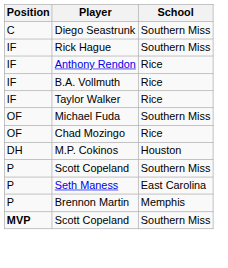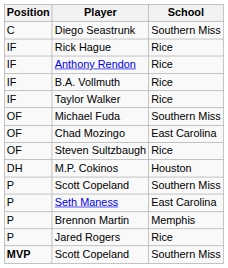 <table class="wikitable">
 <tr>
 <th>Position</th>
 <th>Player</th>
 <th>School</th>
 </tr>
 <tr>
 <td>C</td>
 <td>Diego Seastrunk</td>
 <td>Southern Miss</td>
 </tr>
 <tr>
 <td>IF</td>
 <td>Rick Hague</td>
-<td>Southern Miss</td>
+<td>Rice</td>
 </tr>
 <tr>
 <td>IF</td>
 <td><a href='#'>Anthony Rendon</a></td>
 <td>Rice</td>
 </tr>
 <tr>
 <td>IF</td>
 <td>B.A. Vollmuth</td>
 <td>Rice</td>
 </tr>
 <tr>
 <td>IF</td>
 <td>Taylor Walker</td>
 <td>Rice</td>
 </tr>
 <tr>
 <td>OF</td>
 <td>Michael Fuda</td>
 <td>Southern Miss</td>
 </tr>
 <tr>
 <td>OF</td>
 <td>Chad Mozingo</td>
+<td>East Carolina</td>
+</tr>
+<tr>
+<td>OF</td>
+<td>Steven Sultzbaugh</td>
 <td>Rice</td>
 </tr>
 <tr>
 <td>DH</td>
 <td>M.P. Cokinos</td>
 <td>Houston</td>
 </tr>
 <tr>
 <td>P</td>
 <td>Scott Copeland</td>
 <td>Southern Miss</td>
 </tr>
 <tr>
 <td>P</td>
 <td><a href='#'>Seth Maness</a></td>
 <td>East Carolina</td>
 </tr>
 <tr>
 <td>P</td>
 <td>Brennon Martin</td>
 <td>Memphis</td>
 </tr>
 <tr>
+<td>P</td>
+<td>Jared Rogers</td>
+<td>Rice</td>
+</tr>
+<tr>
 <td><strong>MVP</strong></td>
 <td>Scott Copeland</td>
 <td>Southern Miss</td>
 </tr>
 </table>
